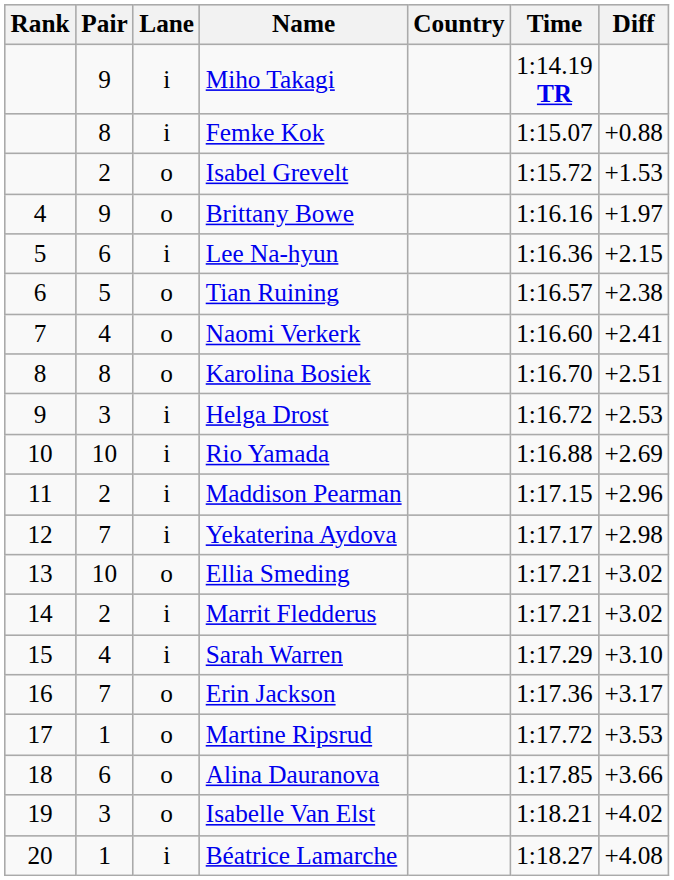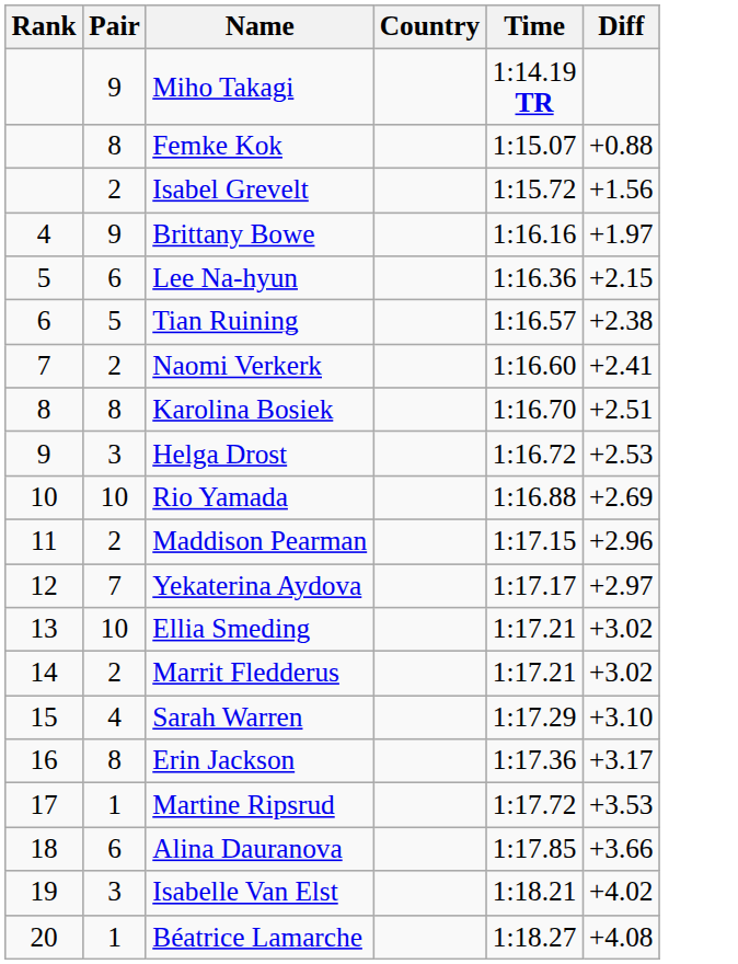 <table class="wikitable sortable" style="text-align:center">
 <tr>
 <th>Rank</th>
 <th>Pair</th>
-<th>Lane</th>
 <th>Name</th>
 <th>Country</th>
 <th>Time</th>
 <th>Diff</th>
 </tr>
 <tr>
 <td></td>
 <td>9</td>
-<td>i</td>
 <td align=left><a href='#'>Miho Takagi</a></td>
 <td align=left></td>
 <td>1:14.19<br><strong><a href='#'>TR</a></strong></td>
 <td></td>
 </tr>
 <tr>
 <td></td>
 <td>8</td>
-<td>i</td>
 <td align=left><a href='#'>Femke Kok</a></td>
 <td align=left></td>
 <td>1:15.07</td>
 <td>+0.88</td>
 </tr>
 <tr>
 <td></td>
 <td>2</td>
-<td>o</td>
 <td align=left><a href='#'>Isabel Grevelt</a></td>
 <td align=left></td>
 <td>1:15.72</td>
-<td>+1.53</td>
+<td>+1.56</td>
 </tr>
 <tr>
 <td>4</td>
 <td>9</td>
-<td>o</td>
 <td align=left><a href='#'>Brittany Bowe</a></td>
 <td align=left></td>
 <td>1:16.16</td>
 <td>+1.97</td>
 </tr>
 <tr>
 <td>5</td>
 <td>6</td>
-<td>i</td>
 <td align=left><a href='#'>Lee Na-hyun</a></td>
 <td align=left></td>
 <td>1:16.36</td>
 <td>+2.15</td>
 </tr>
 <tr>
 <td>6</td>
 <td>5</td>
-<td>o</td>
 <td align=left><a href='#'>Tian Ruining</a></td>
 <td align=left></td>
 <td>1:16.57</td>
 <td>+2.38</td>
 </tr>
 <tr>
 <td>7</td>
-<td>4</td>
-<td>o</td>
+<td>2</td>
 <td align=left><a href='#'>Naomi Verkerk</a></td>
 <td align=left></td>
 <td>1:16.60</td>
 <td>+2.41</td>
 </tr>
 <tr>
 <td>8</td>
 <td>8</td>
-<td>o</td>
 <td align=left><a href='#'>Karolina Bosiek</a></td>
 <td align=left></td>
 <td>1:16.70</td>
 <td>+2.51</td>
 </tr>
 <tr>
 <td>9</td>
 <td>3</td>
-<td>i</td>
 <td align=left><a href='#'>Helga Drost</a></td>
 <td align=left></td>
 <td>1:16.72</td>
 <td>+2.53</td>
 </tr>
 <tr>
 <td>10</td>
 <td>10</td>
-<td>i</td>
 <td align=left><a href='#'>Rio Yamada</a></td>
 <td align=left></td>
 <td>1:16.88</td>
 <td>+2.69</td>
 </tr>
 <tr>
 <td>11</td>
 <td>2</td>
-<td>i</td>
 <td align=left><a href='#'>Maddison Pearman</a></td>
 <td align=left></td>
 <td>1:17.15</td>
 <td>+2.96</td>
 </tr>
 <tr>
 <td>12</td>
 <td>7</td>
-<td>i</td>
 <td align=left><a href='#'>Yekaterina Aydova</a></td>
 <td align=left></td>
 <td>1:17.17</td>
-<td>+2.98</td>
+<td>+2.97</td>
 </tr>
 <tr>
 <td>13</td>
 <td>10</td>
-<td>o</td>
 <td align=left><a href='#'>Ellia Smeding</a></td>
 <td align=left></td>
 <td>1:17.21</td>
 <td>+3.02</td>
 </tr>
 <tr>
 <td>14</td>
 <td>2</td>
-<td>i</td>
 <td align=left><a href='#'>Marrit Fledderus</a></td>
 <td align=left></td>
 <td>1:17.21</td>
 <td>+3.02</td>
 </tr>
 <tr>
 <td>15</td>
 <td>4</td>
-<td>i</td>
 <td align=left><a href='#'>Sarah Warren</a></td>
 <td align=left></td>
 <td>1:17.29</td>
 <td>+3.10</td>
 </tr>
 <tr>
 <td>16</td>
-<td>7</td>
-<td>o</td>
+<td>8</td>
 <td align=left><a href='#'>Erin Jackson</a></td>
 <td align=left></td>
 <td>1:17.36</td>
 <td>+3.17</td>
 </tr>
 <tr>
 <td>17</td>
 <td>1</td>
-<td>o</td>
 <td align=left><a href='#'>Martine Ripsrud</a></td>
 <td align=left></td>
 <td>1:17.72</td>
 <td>+3.53</td>
 </tr>
 <tr>
 <td>18</td>
 <td>6</td>
-<td>o</td>
 <td align=left><a href='#'>Alina Dauranova</a></td>
 <td align=left></td>
 <td>1:17.85</td>
 <td>+3.66</td>
 </tr>
 <tr>
 <td>19</td>
 <td>3</td>
-<td>o</td>
 <td align=left><a href='#'>Isabelle Van Elst</a></td>
 <td align=left></td>
 <td>1:18.21</td>
 <td>+4.02</td>
 </tr>
 <tr>
 <td>20</td>
 <td>1</td>
-<td>i</td>
 <td align=left><a href='#'>Béatrice Lamarche</a></td>
 <td align=left></td>
 <td>1:18.27</td>
 <td>+4.08</td>
 </tr>
 </table>
